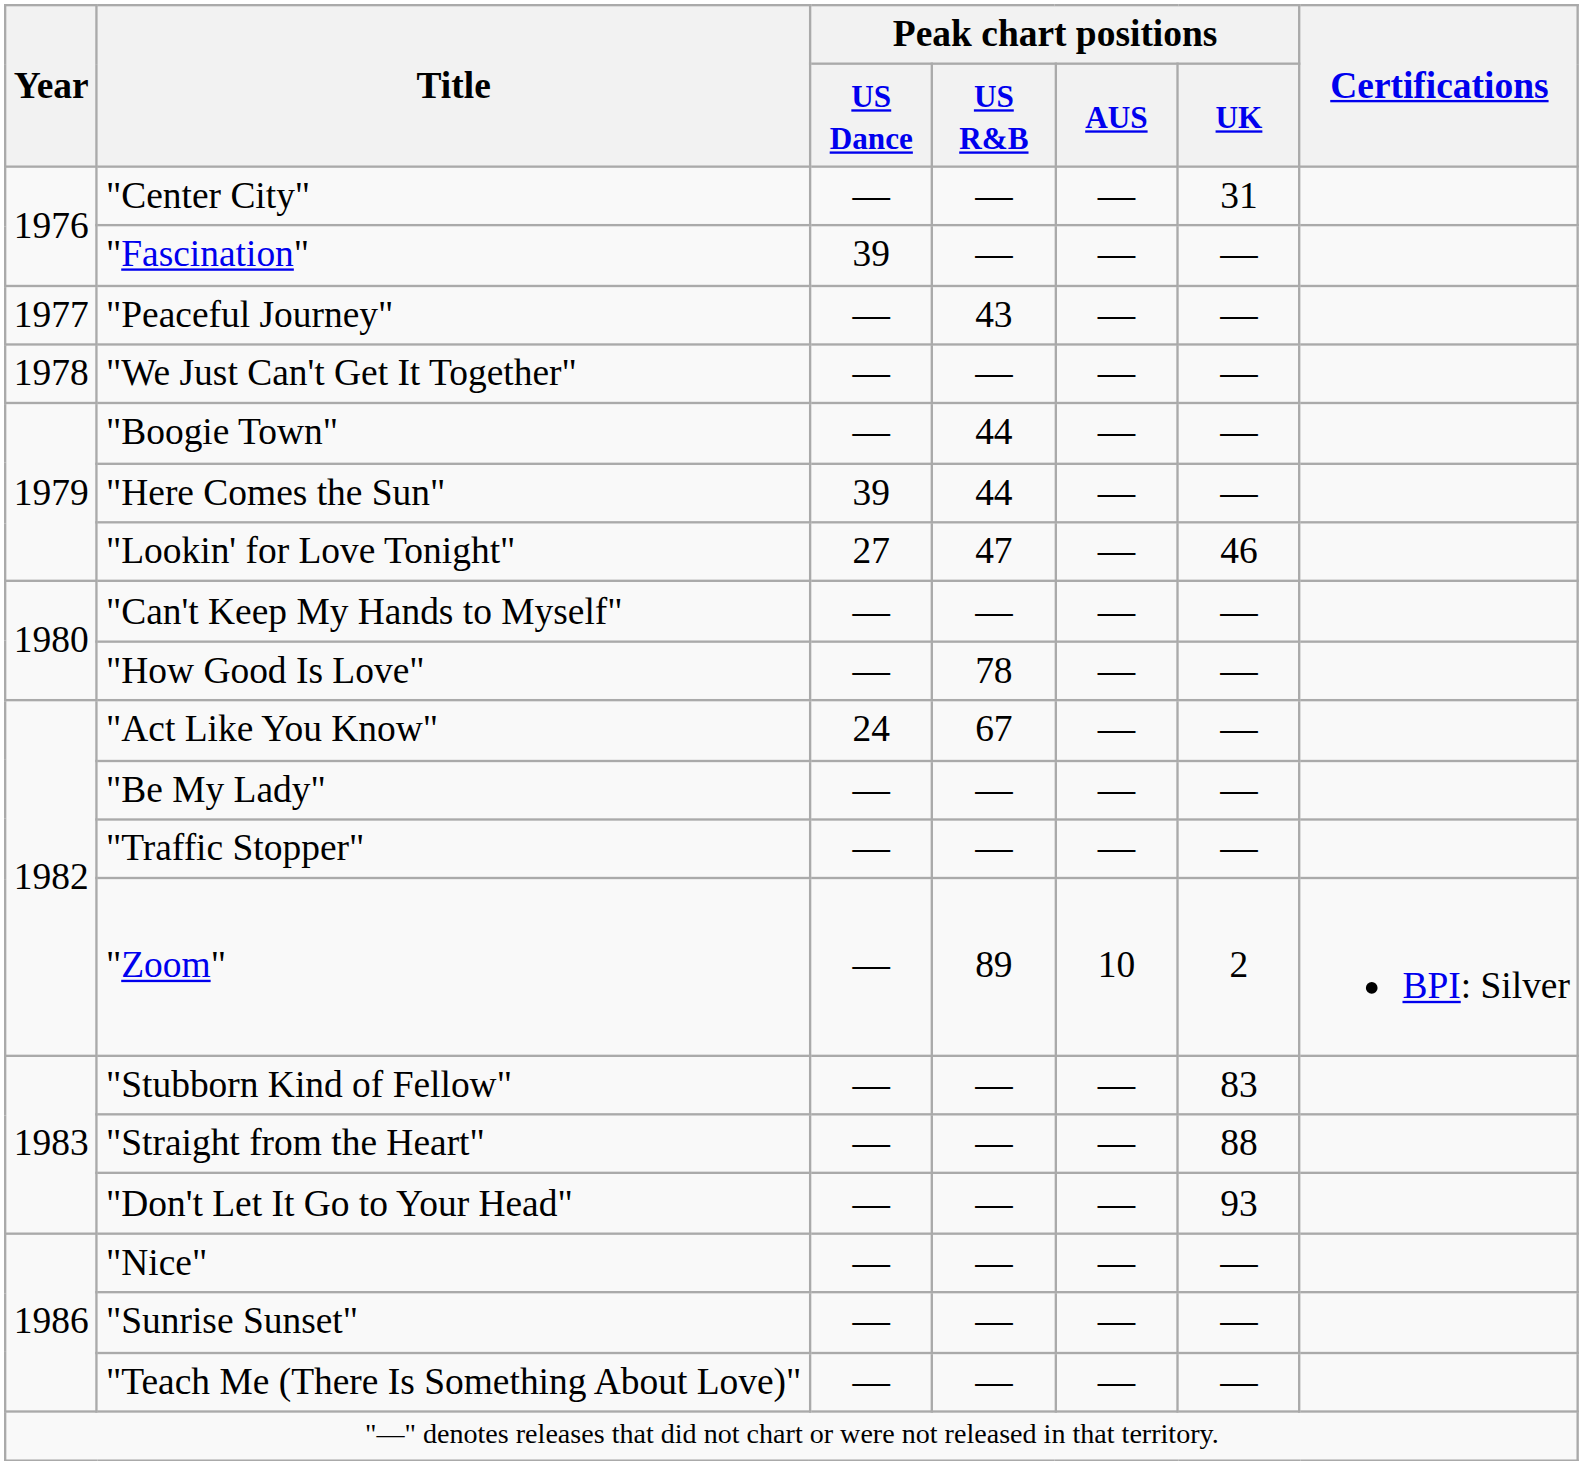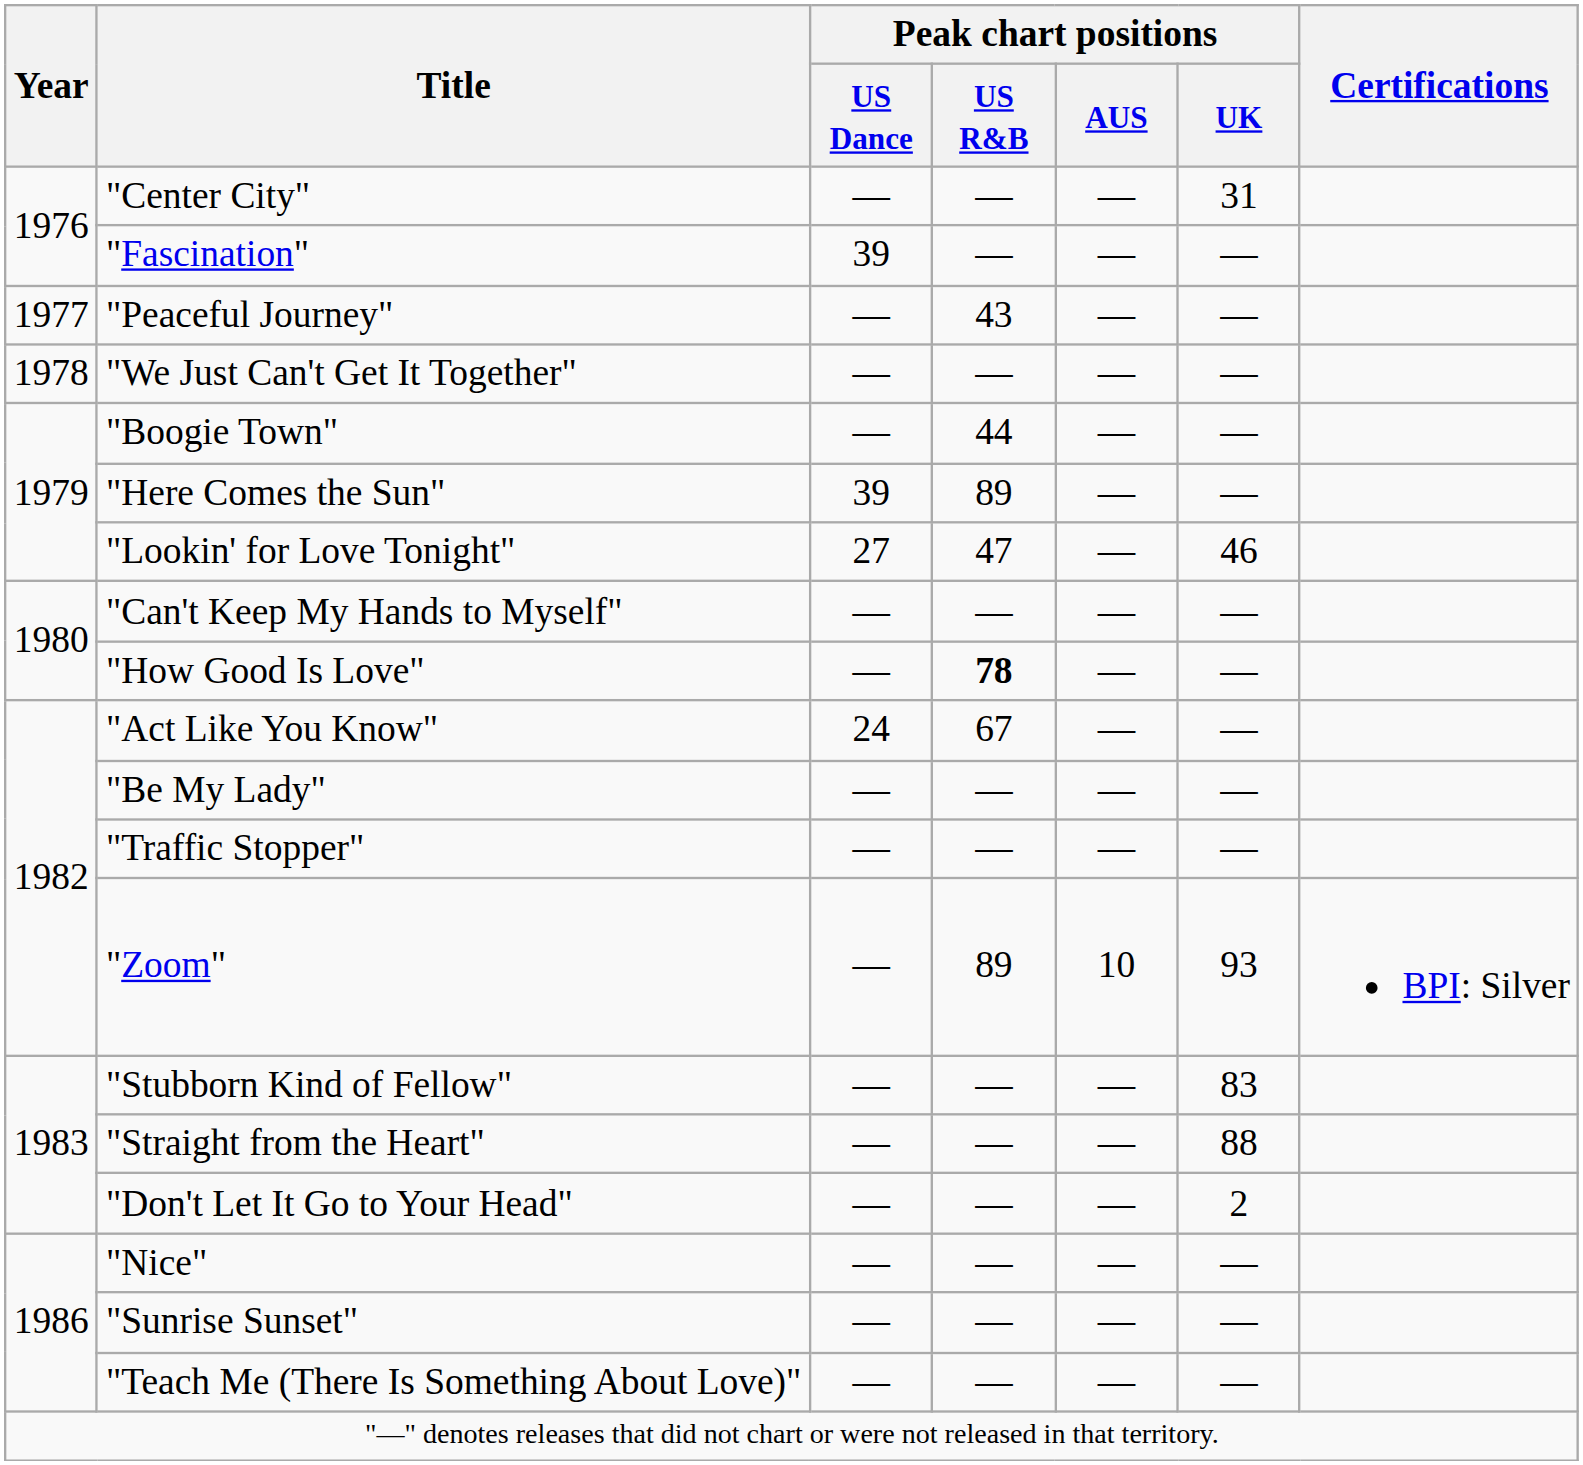 <table class="wikitable">
 <tr>
 <th scope="col" rowspan="2">Year</th>
 <th scope="col" rowspan="2">Title</th>
 <th scope="col" colspan="4">Peak chart positions</th>
 <th scope="col" rowspan="2"><a href='#'>Certifications</a></th>
 </tr>
 <tr>
 <th style="width:45px;"><small><a href='#'>US Dance</a></small><br></th>
 <th style="width:45px;"><small><a href='#'>US R&B</a></small><br></th>
 <th style="width:45px;"><small><a href='#'>AUS</a></small><br></th>
 <th style="width:45px;"><small><a href='#'>UK</a></small><br></th>
 </tr>
 <tr>
 <td rowspan="2">1976</td>
 <td>"Center City"</td>
 <td align=center>—</td>
 <td align=center>—</td>
 <td align=center>―</td>
 <td align=center>31</td>
 <td></td>
 </tr>
 <tr>
 <td>"<a href='#'>Fascination</a>"</td>
 <td align=center>39</td>
 <td align=center>—</td>
 <td align=center>―</td>
 <td align=center>―</td>
 <td></td>
 </tr>
 <tr>
 <td rowspan="1">1977</td>
 <td>"Peaceful Journey"</td>
 <td align=center>—</td>
 <td align=center>43</td>
 <td align=center>—</td>
 <td align=center>—</td>
 <td></td>
 </tr>
 <tr>
 <td rowspan="1">1978</td>
 <td>"We Just Can't Get It Together"</td>
 <td align=center>―</td>
 <td align=center>―</td>
 <td align=center>―</td>
 <td align=center>―</td>
 <td></td>
 </tr>
 <tr>
 <td rowspan="3">1979</td>
 <td>"Boogie Town"</td>
 <td align=center>—</td>
 <td align=center>44</td>
 <td align=center>―</td>
 <td align=center>—</td>
 <td></td>
 </tr>
 <tr>
 <td>"Here Comes the Sun"</td>
 <td align=center>39</td>
-<td align=center>44</td>
+<td align=center>89</td>
 <td align=center>―</td>
 <td align=center>—</td>
 <td></td>
 </tr>
 <tr>
 <td>"Lookin' for Love Tonight"</td>
 <td align=center>27</td>
 <td align=center>47</td>
 <td align=center>—</td>
 <td align=center>46</td>
 <td></td>
 </tr>
 <tr>
 <td rowspan="2">1980</td>
 <td>"Can't Keep My Hands to Myself"</td>
 <td align=center>―</td>
 <td align=center>—</td>
 <td align=center>—</td>
 <td align=center>―</td>
 <td></td>
 </tr>
 <tr>
 <td>"How Good Is Love"</td>
 <td align=center>―</td>
-<td align=center>78</td>
+<td align=center><strong>78</strong></td>
 <td align=center>―</td>
 <td align=center>―</td>
 <td></td>
 </tr>
 <tr>
 <td rowspan="4">1982</td>
 <td>"Act Like You Know"</td>
 <td align=center>24</td>
 <td align=center>67</td>
 <td align=center>―</td>
 <td align=center>—</td>
 <td></td>
 </tr>
 <tr>
 <td>"Be My Lady"</td>
 <td align=center>―</td>
 <td align=center>―</td>
 <td align=center>―</td>
 <td align=center>—</td>
 <td></td>
 </tr>
 <tr>
 <td>"Traffic Stopper"</td>
 <td align=center>―</td>
 <td align=center>―</td>
 <td align=center>―</td>
 <td align=center>—</td>
 <td></td>
 </tr>
 <tr>
 <td>"<a href='#'>Zoom</a>"</td>
 <td align=center>―</td>
 <td align=center>89</td>
 <td align=center>10</td>
-<td align=center>2</td>
+<td align=center>93</td>
 <td><br><ul><li><a href='#'>BPI</a>: Silver</li></ul></td>
 </tr>
 <tr>
 <td rowspan="3">1983</td>
 <td>"Stubborn Kind of Fellow"</td>
 <td align=center>―</td>
 <td align=center>―</td>
 <td align=center>―</td>
 <td align=center>83</td>
 <td></td>
 </tr>
 <tr>
 <td>"Straight from the Heart"</td>
 <td align=center>―</td>
 <td align=center>―</td>
 <td align=center>―</td>
 <td align=center>88</td>
 <td></td>
 </tr>
 <tr>
 <td>"Don't Let It Go to Your Head"</td>
 <td align=center>―</td>
 <td align=center>―</td>
 <td align=center>―</td>
-<td align=center>93</td>
+<td align=center>2</td>
 <td></td>
 </tr>
 <tr>
 <td rowspan="3">1986</td>
 <td>"Nice"</td>
 <td align=center>―</td>
 <td align=center>―</td>
 <td align=center>―</td>
 <td align=center>—</td>
 <td></td>
 </tr>
 <tr>
 <td>"Sunrise Sunset"</td>
 <td align=center>―</td>
 <td align=center>―</td>
 <td align=center>―</td>
 <td align=center>—</td>
 <td></td>
 </tr>
 <tr>
 <td>"Teach Me (There Is Something About Love)"</td>
 <td align=center>―</td>
 <td align=center>―</td>
 <td align=center>―</td>
 <td align=center>—</td>
 <td></td>
 </tr>
 <tr>
 <td colspan="12" style="text-align:center; font-size:9pt;">"—" denotes releases that did not chart or were not released in that territory.</td>
 </tr>
 </table>
